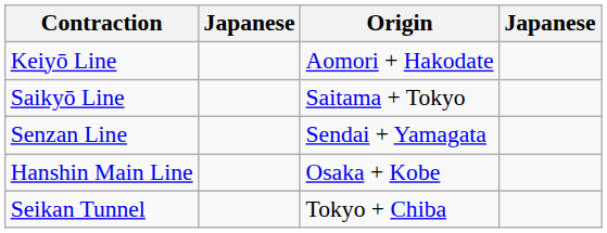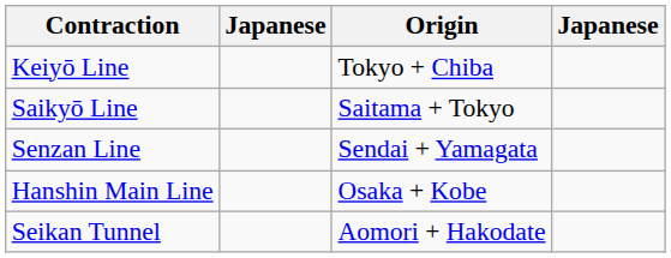 <table class="wikitable">
 <tr>
 <th>Contraction</th>
 <th>Japanese</th>
 <th>Origin</th>
 <th>Japanese</th>
 </tr>
 <tr>
 <td><a href='#'>Keiyō Line</a></td>
 <td></td>
-<td><a href='#'>Aomori</a> + <a href='#'>Hakodate</a></td>
+<td>Tokyo + <a href='#'>Chiba</a></td>
 <td></td>
 </tr>
 <tr>
 <td><a href='#'>Saikyō Line</a></td>
 <td></td>
 <td><a href='#'>Saitama</a> + Tokyo</td>
 <td></td>
 </tr>
 <tr>
 <td><a href='#'>Senzan Line</a></td>
 <td></td>
 <td><a href='#'>Sendai</a> + <a href='#'>Yamagata</a></td>
 <td></td>
 </tr>
 <tr>
 <td><a href='#'>Hanshin Main Line</a></td>
 <td></td>
 <td><a href='#'>Osaka</a> + <a href='#'>Kobe</a></td>
 <td></td>
 </tr>
 <tr>
 <td><a href='#'>Seikan Tunnel</a></td>
 <td></td>
-<td>Tokyo + <a href='#'>Chiba</a></td>
+<td><a href='#'>Aomori</a> + <a href='#'>Hakodate</a></td>
 <td></td>
 </tr>
 </table>
